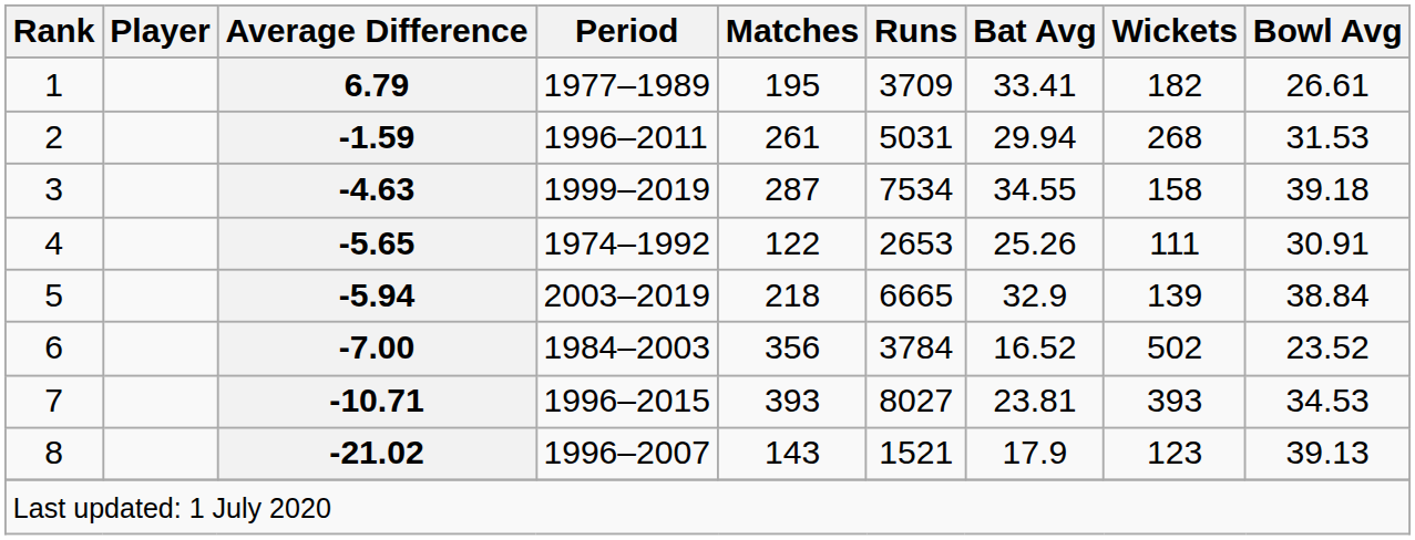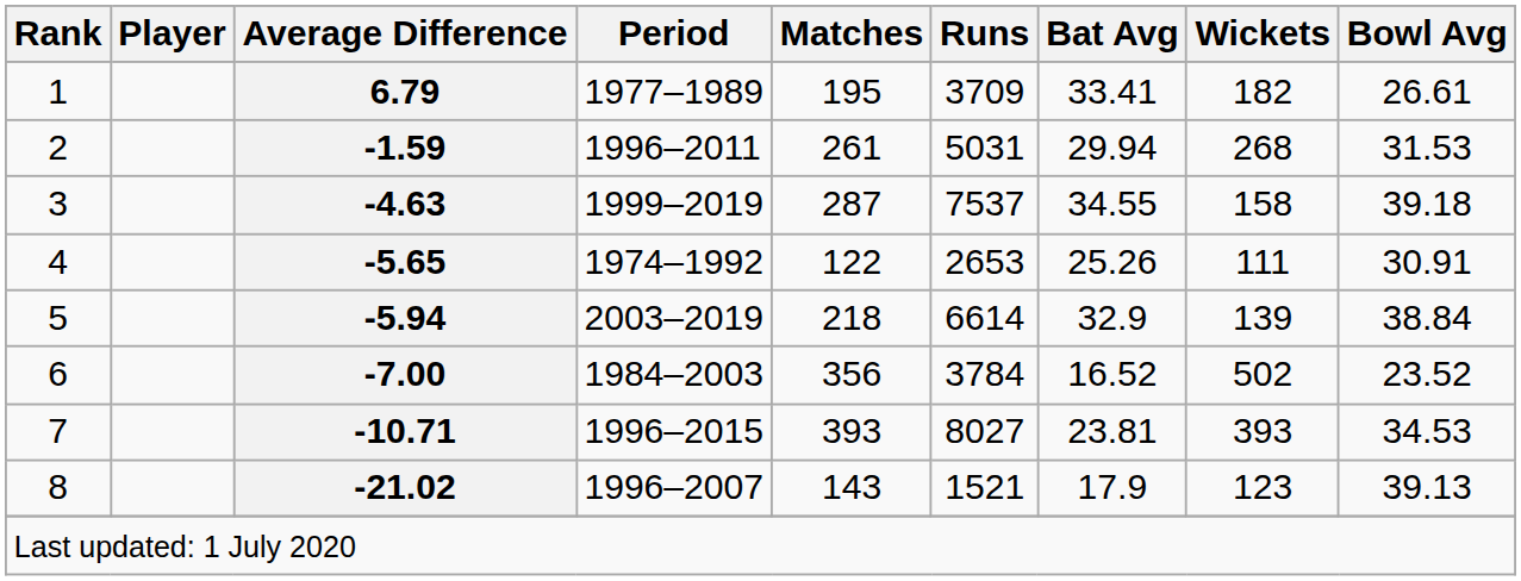 <table class="wikitable plainrowheaders sortable">
 <tr>
 <th scope=col>Rank</th>
 <th scope=col>Player</th>
 <th scope=col>Average Difference</th>
 <th scope=col>Period</th>
 <th scope=col>Matches</th>
 <th scope=col>Runs</th>
 <th scope=col>Bat Avg</th>
 <th scope=col>Wickets</th>
 <th scope=col>Bowl Avg</th>
 </tr>
 <tr>
 <td align=center>1</td>
 <td></td>
 <th scope=row style=text-align:center;>6.79</th>
 <td>1977–1989</td>
 <td align=center>195</td>
 <td align=center>3709</td>
 <td align=center>33.41</td>
 <td align=center>182</td>
 <td align=center>26.61</td>
 </tr>
 <tr>
 <td align=center>2</td>
 <td></td>
 <th scope=row style=text-align:center;>-1.59</th>
 <td>1996–2011</td>
 <td align=center>261</td>
 <td align=center>5031</td>
 <td align=center>29.94</td>
 <td align=center>268</td>
 <td align=center>31.53</td>
 </tr>
 <tr>
 <td align=center>3</td>
 <td></td>
 <th scope=row style=text-align:center;>-4.63</th>
 <td>1999–2019</td>
 <td align=center>287</td>
-<td align=center>7534</td>
+<td align=center>7537</td>
 <td align=center>34.55</td>
 <td align=center>158</td>
 <td align=center>39.18</td>
 </tr>
 <tr>
 <td align=center>4</td>
 <td></td>
 <th scope=row style=text-align:center;>-5.65</th>
 <td>1974–1992</td>
 <td align=center>122</td>
 <td align=center>2653</td>
 <td align=center>25.26</td>
 <td align=center>111</td>
 <td align=center>30.91</td>
 </tr>
 <tr>
 <td align=center>5</td>
 <td></td>
 <th scope=row style=text-align:center;>-5.94</th>
 <td>2003–2019</td>
 <td align=center>218</td>
-<td align=center>6665</td>
+<td align=center>6614</td>
 <td align=center>32.9</td>
 <td align=center>139</td>
 <td align=center>38.84</td>
 </tr>
 <tr>
 <td align=center>6</td>
 <td></td>
 <th scope=row style=text-align:center;>-7.00</th>
 <td>1984–2003</td>
 <td align=center>356</td>
 <td align=center>3784</td>
 <td align=center>16.52</td>
 <td align=center>502</td>
 <td align=center>23.52</td>
 </tr>
 <tr>
 <td align=center>7</td>
 <td></td>
 <th scope=row style=text-align:center;>-10.71</th>
 <td>1996–2015</td>
 <td align=center>393</td>
 <td align=center>8027</td>
 <td align=center>23.81</td>
 <td align=center>393</td>
 <td align=center>34.53</td>
 </tr>
 <tr>
 <td align=center>8</td>
 <td></td>
 <th scope=row style=text-align:center;>-21.02</th>
 <td>1996–2007</td>
 <td align=center>143</td>
 <td align=center>1521</td>
 <td align=center>17.9</td>
 <td align=center>123</td>
 <td align=center>39.13</td>
 </tr>
 <tr>
 </tr>
 <tr class=sortbottom>
 <td colspan=9><small>Last updated: 1 July 2020</small></td>
 </tr>
 </table>
